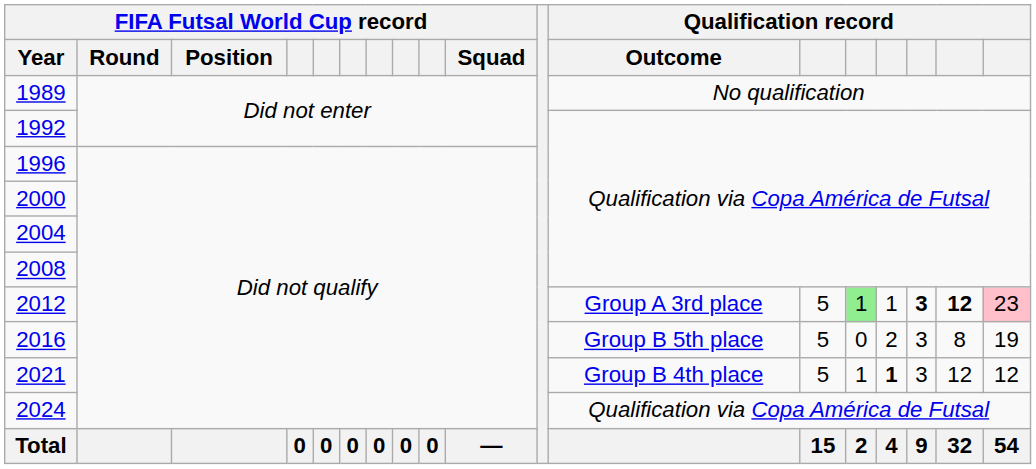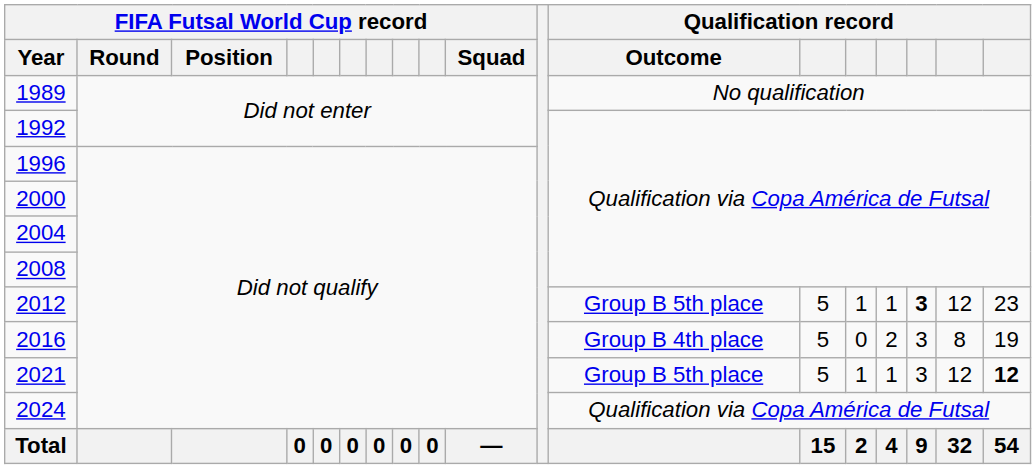 <table class="wikitable" style="text-align: center;">
 <tr>
 <th colspan=10><a href='#'>FIFA Futsal World Cup</a> record</th>
 <th width=1% rowspan=13></th>
 <th colspan=7>Qualification record</th>
 </tr>
 <tr>
 <th>Year</th>
 <th>Round</th>
 <th>Position</th>
 <th></th>
 <th></th>
 <th></th>
 <th></th>
 <th></th>
 <th></th>
 <th>Squad</th>
 <th>Outcome</th>
 <th></th>
 <th></th>
 <th></th>
 <th></th>
 <th></th>
 <th></th>
 </tr>
 <tr>
 <td> <a href='#'>1989</a></td>
 <td colspan=9 rowspan=2><em>Did not enter</em></td>
 <td colspan=8><em>No qualification</em></td>
 </tr>
 <tr>
 <td> <a href='#'>1992</a></td>
 <td colspan=8 rowspan=5><em>Qualification via <a href='#'>Copa América de Futsal</a></em></td>
 </tr>
 <tr>
 <td> <a href='#'>1996</a></td>
 <td colspan=9 rowspan=8><em>Did not qualify</em></td>
 </tr>
 <tr>
 <td> <a href='#'>2000</a></td>
 </tr>
 <tr>
 <td> <a href='#'>2004</a></td>
 </tr>
 <tr>
 <td> <a href='#'>2008</a></td>
 </tr>
 <tr>
 <td> <a href='#'>2012</a></td>
-<td><a href='#'>Group A 3rd place</a></td>
+<td><a href='#'>Group B 5th place</a></td>
 <td>5</td>
-<td style="background: lightgreen;">1</td>
+<td>1</td>
 <td>1</td>
 <td><strong>3</strong></td>
-<td><strong>12</strong></td>
-<td style="background: pink;">23</td>
+<td>12</td>
+<td>23</td>
 </tr>
 <tr>
 <td> <a href='#'>2016</a></td>
-<td><a href='#'>Group B 5th place</a></td>
+<td><a href='#'>Group B 4th place</a></td>
 <td>5</td>
 <td>0</td>
 <td>2</td>
 <td>3</td>
 <td>8</td>
 <td>19</td>
 </tr>
 <tr>
 <td> <a href='#'>2021</a></td>
-<td><a href='#'>Group B 4th place</a></td>
+<td><a href='#'>Group B 5th place</a></td>
 <td>5</td>
 <td>1</td>
-<td><strong>1</strong></td>
+<td>1</td>
 <td>3</td>
 <td>12</td>
-<td>12</td>
+<td><strong>12</strong></td>
 </tr>
 <tr>
 <td> <a href='#'>2024</a></td>
 <td colspan=8><em>Qualification via <a href='#'>Copa América de Futsal</a></em></td>
 </tr>
 <tr>
 <th><strong>Total</strong></th>
 <th></th>
 <th></th>
 <th>0</th>
 <th>0</th>
 <th>0</th>
 <th>0</th>
 <th>0</th>
 <th>0</th>
 <th>—</th>
 <th></th>
 <th>15</th>
 <th>2</th>
 <th>4</th>
 <th>9</th>
 <th>32</th>
 <th>54</th>
 </tr>
 </table>
